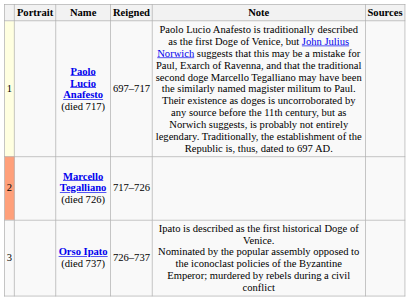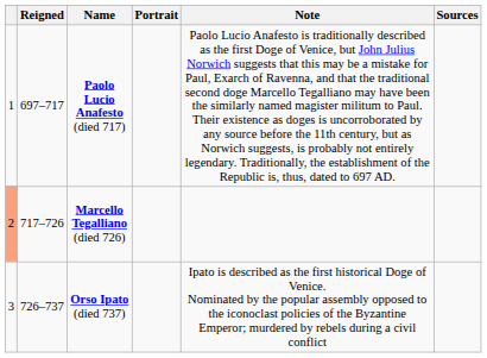 <table class="wikitable sortable" style="text-align:center;">
 <tr>
 <th scope="col"></th>
+<th scope="col" class="unsortable">Reigned</th>
+<th scope="col">Name<br></th>
 <th scope="col" class="unsortable">Portrait</th>
-<th scope="col">Name<br></th>
-<th scope="col" class="unsortable">Reigned</th>
 <th scope="col">Note</th>
 <th scope="col">Sources</th>
 </tr>
 <tr style="height:6em;">
-<td style="background: lightyellow;">1</td>
+<td>1</td>
+<td>697–717</td>
+<td><strong><a href='#'>Paolo Lucio Anafesto</a></strong><br>(died 717)</td>
 <td></td>
-<td><strong><a href='#'>Paolo Lucio Anafesto</a></strong><br>(died 717)</td>
-<td>697–717</td>
 <td>Paolo Lucio Anafesto is traditionally described as the first Doge of Venice, but <a href='#'>John Julius Norwich</a> suggests that this may be a mistake for Paul, Exarch of Ravenna, and that the traditional second doge Marcello Tegalliano may have been the similarly named magister militum to Paul. Their existence as doges is uncorroborated by any source before the 11th century, but as Norwich suggests, is probably not entirely legendary. Traditionally, the establishment of the Republic is, thus, dated to 697 AD.</td>
 <td></td>
 </tr>
 <tr style="height:6em;">
 <td style="background: lightsalmon;">2</td>
+<td>717–726</td>
+<td><strong><a href='#'>Marcello Tegalliano</a></strong><br>(died 726)</td>
 <td></td>
-<td><strong><a href='#'>Marcello Tegalliano</a></strong><br>(died 726)</td>
-<td>717–726</td>
 <td></td>
 <td></td>
 </tr>
 <tr style="height:6em;">
 <td>3</td>
+<td>726–737</td>
+<td><strong><a href='#'>Orso Ipato</a></strong><br>(died 737)</td>
 <td></td>
-<td><strong><a href='#'>Orso Ipato</a></strong><br>(died 737)</td>
-<td>726–737</td>
 <td>Ipato is described as the first historical Doge of Venice.<br>Nominated by the popular assembly opposed to the iconoclast policies of the Byzantine Emperor; murdered by rebels during a civil conflict</td>
 <td></td>
 </tr>
 </table>
